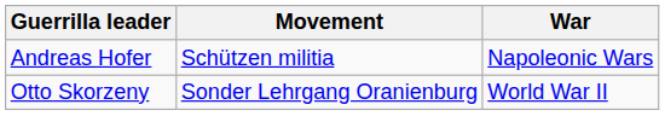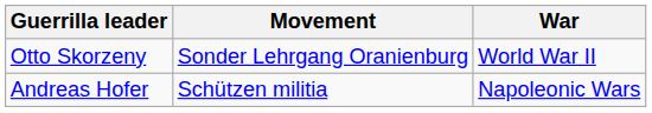 <table class="wikitable">
 <tr>
 <th>Guerrilla leader</th>
 <th>Movement</th>
 <th>War</th>
 </tr>
 <tr>
+<td><a href='#'>Otto Skorzeny</a></td>
+<td><a href='#'>Sonder Lehrgang Oranienburg</a></td>
+<td><a href='#'>World War II</a></td>
+</tr>
+<tr>
 <td><a href='#'>Andreas Hofer</a></td>
 <td><a href='#'>Schützen militia</a></td>
 <td><a href='#'>Napoleonic Wars</a></td>
 </tr>
-<tr>
-<td><a href='#'>Otto Skorzeny</a></td>
-<td><a href='#'>Sonder Lehrgang Oranienburg</a></td>
-<td><a href='#'>World War II</a></td>
-</tr>
 </table>
